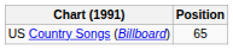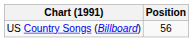 <table class="wikitable sortable">
 <tr>
 <th scope="col">Chart (1991)</th>
 <th scope="col">Position</th>
 </tr>
 <tr>
 <td>US <a href='#'>Country Songs</a> (<em><a href='#'>Billboard</a></em>)</td>
-<td align="center">65</td>
+<td align="center">56</td>
 </tr>
 </table>
